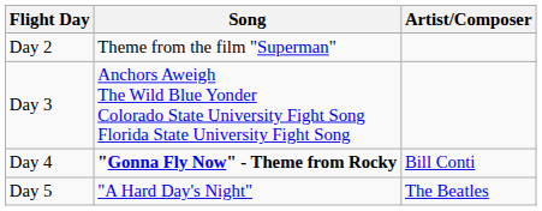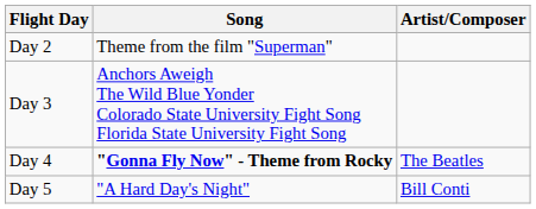 <table class="wikitable">
 <tr>
 <th>Flight Day</th>
 <th>Song</th>
 <th>Artist/Composer</th>
 </tr>
 <tr>
 <td>Day 2</td>
 <td>Theme from the film "<a href='#'>Superman</a>"</td>
 <td></td>
 </tr>
 <tr>
 <td>Day 3</td>
 <td><a href='#'>Anchors Aweigh</a><br><a href='#'>The Wild Blue Yonder</a><br><a href='#'>Colorado State University Fight Song</a><br><a href='#'>Florida State University Fight Song</a></td>
 <td></td>
 </tr>
 <tr>
 <td>Day 4</td>
 <td><strong>"<a href='#'>Gonna Fly Now</a>" - Theme from Rocky</strong></td>
-<td><a href='#'>Bill Conti</a></td>
+<td><a href='#'>The Beatles</a></td>
 </tr>
 <tr>
 <td>Day 5</td>
 <td><a href='#'>"A Hard Day's Night"</a></td>
-<td><a href='#'>The Beatles</a></td>
+<td><a href='#'>Bill Conti</a></td>
 </tr>
 </table>
